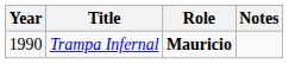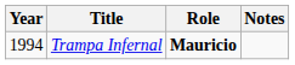 <table class="wikitable sortable">
 <tr>
 <th>Year</th>
 <th>Title</th>
 <th>Role</th>
 <th class="unsortable">Notes</th>
 </tr>
 <tr>
-<td>1990</td>
+<td>1994</td>
 <td><em><a href='#'>Trampa Infernal</a></em></td>
 <td><strong>Mauricio</strong></td>
 </tr>
 </table>
